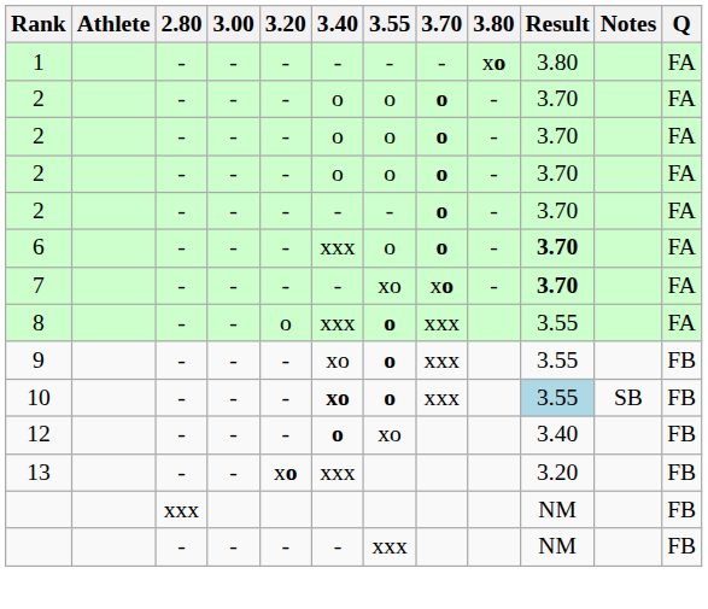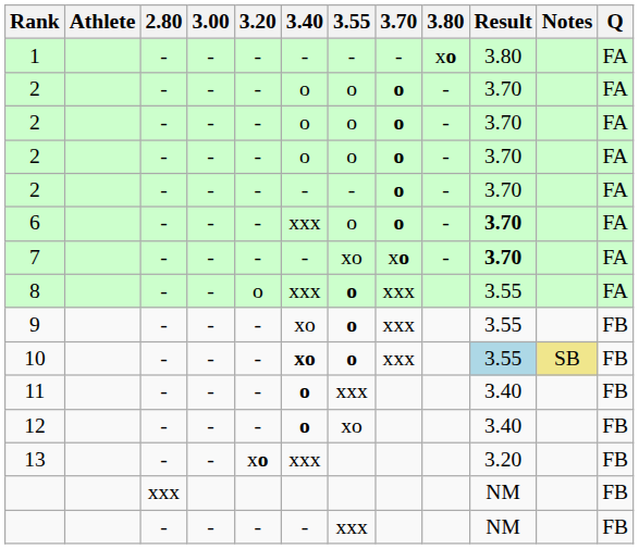 <table class="wikitable" style="text-align:center">
 <tr>
 <th>Rank</th>
 <th>Athlete</th>
 <th>2.80</th>
 <th>3.00</th>
 <th>3.20</th>
 <th>3.40</th>
 <th>3.55</th>
 <th>3.70</th>
 <th>3.80</th>
 <th>Result</th>
 <th>Notes</th>
 <th>Q</th>
 </tr>
 <tr bgcolor=ccffcc>
 <td>1</td>
 <td align=left></td>
 <td>-</td>
 <td>-</td>
 <td>-</td>
 <td>-</td>
 <td>-</td>
 <td>-</td>
 <td>x<strong>o</strong></td>
 <td>3.80</td>
 <td></td>
 <td>FA</td>
 </tr>
 <tr bgcolor=ccffcc>
 <td>2</td>
 <td align=left></td>
 <td>-</td>
 <td>-</td>
 <td>-</td>
 <td>o</td>
 <td>o</td>
 <td><strong>o</strong></td>
 <td>-</td>
 <td>3.70</td>
 <td></td>
 <td>FA</td>
 </tr>
 <tr bgcolor=ccffcc>
 <td>2</td>
 <td align=left></td>
 <td>-</td>
 <td>-</td>
 <td>-</td>
 <td>o</td>
 <td>o</td>
 <td><strong>o</strong></td>
 <td>-</td>
 <td>3.70</td>
 <td></td>
 <td>FA</td>
 </tr>
 <tr bgcolor=ccffcc>
 <td>2</td>
 <td align=left></td>
 <td>-</td>
 <td>-</td>
 <td>-</td>
 <td>o</td>
 <td>o</td>
 <td><strong>o</strong></td>
 <td>-</td>
 <td>3.70</td>
 <td></td>
 <td>FA</td>
 </tr>
 <tr bgcolor=ccffcc>
 <td>2</td>
 <td align=left></td>
 <td>-</td>
 <td>-</td>
 <td>-</td>
 <td>-</td>
 <td>-</td>
 <td><strong>o</strong></td>
 <td>-</td>
 <td>3.70</td>
 <td></td>
 <td>FA</td>
 </tr>
 <tr bgcolor=ccffcc>
 <td>6</td>
 <td align=left></td>
 <td>-</td>
 <td>-</td>
 <td>-</td>
 <td>xxx</td>
 <td>o</td>
 <td><strong>o</strong></td>
 <td>-</td>
 <td><strong>3.70</strong></td>
 <td></td>
 <td>FA</td>
 </tr>
 <tr bgcolor=ccffcc>
 <td>7</td>
 <td align=left></td>
 <td>-</td>
 <td>-</td>
 <td>-</td>
 <td>-</td>
 <td>xo</td>
 <td>x<strong>o</strong></td>
 <td>-</td>
 <td><strong>3.70</strong></td>
 <td></td>
 <td>FA</td>
 </tr>
 <tr bgcolor=ccffcc>
 <td>8</td>
 <td align=left></td>
 <td>-</td>
 <td>-</td>
 <td>o</td>
 <td>xxx</td>
 <td><strong>o</strong></td>
 <td>xxx</td>
 <td></td>
 <td>3.55</td>
 <td></td>
 <td>FA</td>
 </tr>
 <tr>
 <td>9</td>
 <td align=left></td>
 <td>-</td>
 <td>-</td>
 <td>-</td>
 <td>xo</td>
 <td><strong>o</strong></td>
 <td>xxx</td>
 <td></td>
 <td>3.55</td>
 <td></td>
 <td>FB</td>
 </tr>
 <tr>
 <td>10</td>
 <td align=left></td>
 <td>-</td>
 <td>-</td>
 <td>-</td>
 <td><strong>xo</strong></td>
 <td><strong>o</strong></td>
 <td>xxx</td>
 <td></td>
 <td style="background: lightblue;">3.55</td>
-<td>SB</td>
+<td style="background: khaki;">SB</td>
+<td>FB</td>
+</tr>
+<tr>
+<td>11</td>
+<td align=left></td>
+<td>-</td>
+<td>-</td>
+<td>-</td>
+<td><strong>o</strong></td>
+<td>xxx</td>
+<td></td>
+<td></td>
+<td>3.40</td>
+<td></td>
 <td>FB</td>
 </tr>
 <tr>
 <td>12</td>
 <td align=left></td>
 <td>-</td>
 <td>-</td>
 <td>-</td>
 <td><strong>o</strong></td>
 <td>xo</td>
 <td></td>
 <td></td>
 <td>3.40</td>
 <td></td>
 <td>FB</td>
 </tr>
 <tr>
 <td>13</td>
 <td align=left></td>
 <td>-</td>
 <td>-</td>
 <td>x<strong>o</strong></td>
 <td>xxx</td>
 <td></td>
 <td></td>
 <td></td>
 <td>3.20</td>
 <td></td>
 <td>FB</td>
 </tr>
 <tr>
 <td></td>
 <td align=left></td>
 <td>xxx</td>
 <td></td>
 <td></td>
 <td></td>
 <td></td>
 <td></td>
 <td></td>
 <td>NM</td>
 <td></td>
 <td>FB</td>
 </tr>
 <tr>
 <td></td>
 <td align=left></td>
 <td>-</td>
 <td>-</td>
 <td>-</td>
 <td>-</td>
 <td>xxx</td>
 <td></td>
 <td></td>
 <td>NM</td>
 <td></td>
 <td>FB</td>
 </tr>
 </table>
